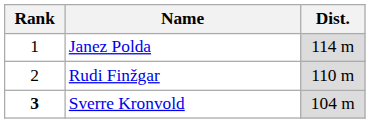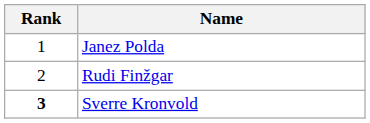 <table class="wikitable sortable" style="background:#fff; font-size:86%; width:46%; line-height:16px; border:grey solid 1px; border-collapse:collapse;">
 <tr>
 <th width="30">Rank</th>
 <th width="145">Name</th>
-<th width="35">Dist.</th>
 </tr>
 <tr>
 <td align=center>1</td>
 <td> <a href='#'>Janez Polda</a></td>
-<td align=center bgcolor=#DCDCDC>114 m</td>
 </tr>
 <tr>
 <td align=center>2</td>
 <td> <a href='#'>Rudi Finžgar</a></td>
-<td align=center bgcolor=#DCDCDC>110 m</td>
 </tr>
 <tr>
 <td align=center><strong>3</strong></td>
 <td> <a href='#'>Sverre Kronvold</a></td>
-<td align=center bgcolor=#DCDCDC>104 m</td>
 </tr>
 </table>
